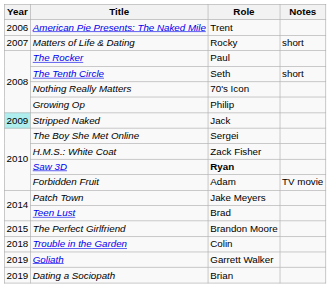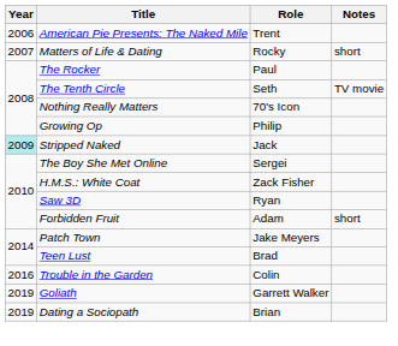 <table class="wikitable sortable">
 <tr>
 <th>Year</th>
 <th>Title</th>
 <th>Role</th>
 <th class="unsortable">Notes</th>
 </tr>
 <tr>
 <td>2006</td>
 <td><em><a href='#'>American Pie Presents: The Naked Mile</a></em></td>
 <td>Trent</td>
 <td></td>
 </tr>
 <tr>
 <td>2007</td>
 <td><em>Matters of Life & Dating</em></td>
 <td>Rocky</td>
 <td>short</td>
 </tr>
 <tr>
 <td rowspan=4>2008</td>
 <td data-sort-value="Rocker, The"><em><a href='#'>The Rocker</a></em></td>
 <td>Paul</td>
 <td></td>
 </tr>
 <tr>
 <td data-sort-value="Tenth Circle, The"><em><a href='#'>The Tenth Circle</a></em></td>
 <td>Seth</td>
-<td>short</td>
+<td>TV movie</td>
 </tr>
 <tr>
 <td><em>Nothing Really Matters</em></td>
 <td>70's Icon</td>
 <td></td>
 </tr>
 <tr>
 <td><em>Growing Op</em></td>
 <td>Philip</td>
 <td></td>
 </tr>
 <tr>
 <td style="background: paleturquoise;">2009</td>
 <td><em>Stripped Naked</em></td>
 <td>Jack</td>
 <td></td>
 </tr>
 <tr>
 <td rowspan=4>2010</td>
 <td data-sort-value="Boy She Met Online, The"><em>The Boy She Met Online</em></td>
 <td>Sergei</td>
 <td></td>
 </tr>
 <tr>
 <td><em>H.M.S.: White Coat</em></td>
 <td>Zack Fisher</td>
 <td></td>
 </tr>
 <tr>
 <td><em><a href='#'>Saw 3D</a></em></td>
-<td><strong>Ryan</strong></td>
+<td>Ryan</td>
 <td></td>
 </tr>
 <tr>
 <td><em>Forbidden Fruit</em></td>
 <td>Adam</td>
-<td>TV movie</td>
+<td>short</td>
 </tr>
 <tr>
 <td rowspan=2>2014</td>
 <td><em>Patch Town</em></td>
 <td>Jake Meyers</td>
 <td></td>
 </tr>
 <tr>
 <td><em><a href='#'>Teen Lust</a></em></td>
 <td>Brad</td>
 <td></td>
 </tr>
 <tr>
-<td>2015</td>
-<td data-sort-value="Perfect Girlfriend, The"><em>The Perfect Girlfriend</em></td>
-<td>Brandon Moore</td>
-<td></td>
-</tr>
-<tr>
-<td>2018</td>
+<td>2016</td>
 <td><em><a href='#'>Trouble in the Garden</a></em></td>
 <td>Colin</td>
 <td></td>
 </tr>
 <tr>
 <td>2019</td>
 <td><em><a href='#'>Goliath</a></em></td>
 <td>Garrett Walker</td>
 <td></td>
 </tr>
 <tr>
 <td>2019</td>
 <td><em>Dating a Sociopath</em></td>
 <td>Brian</td>
 <td></td>
 </tr>
 </table>
